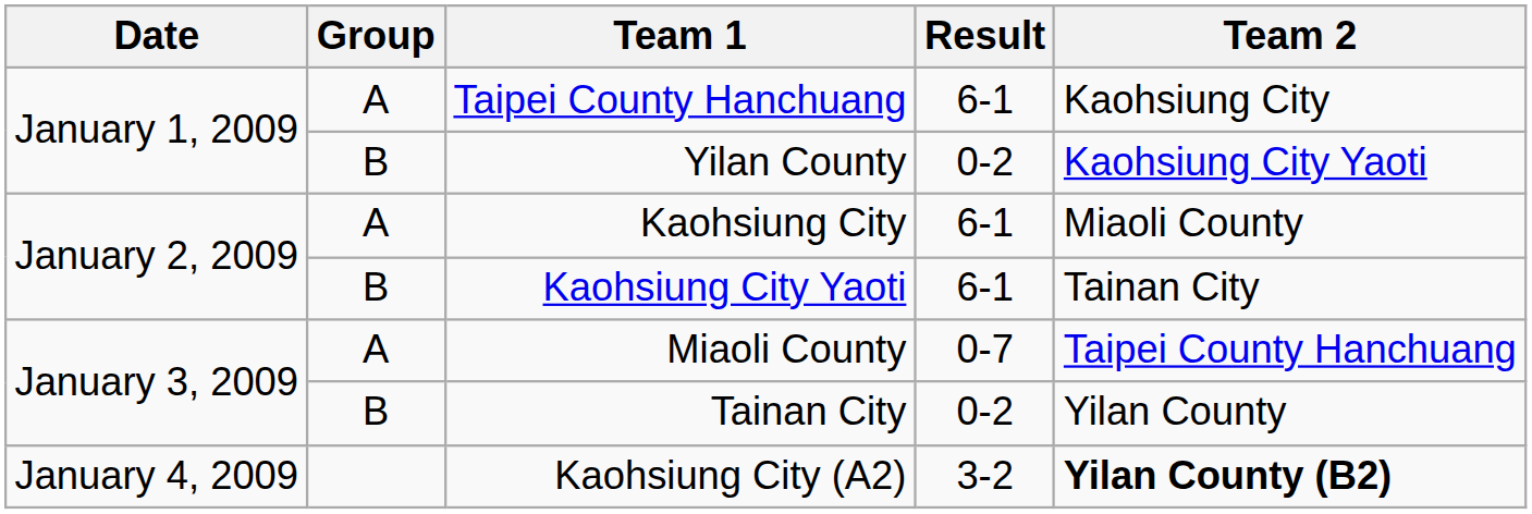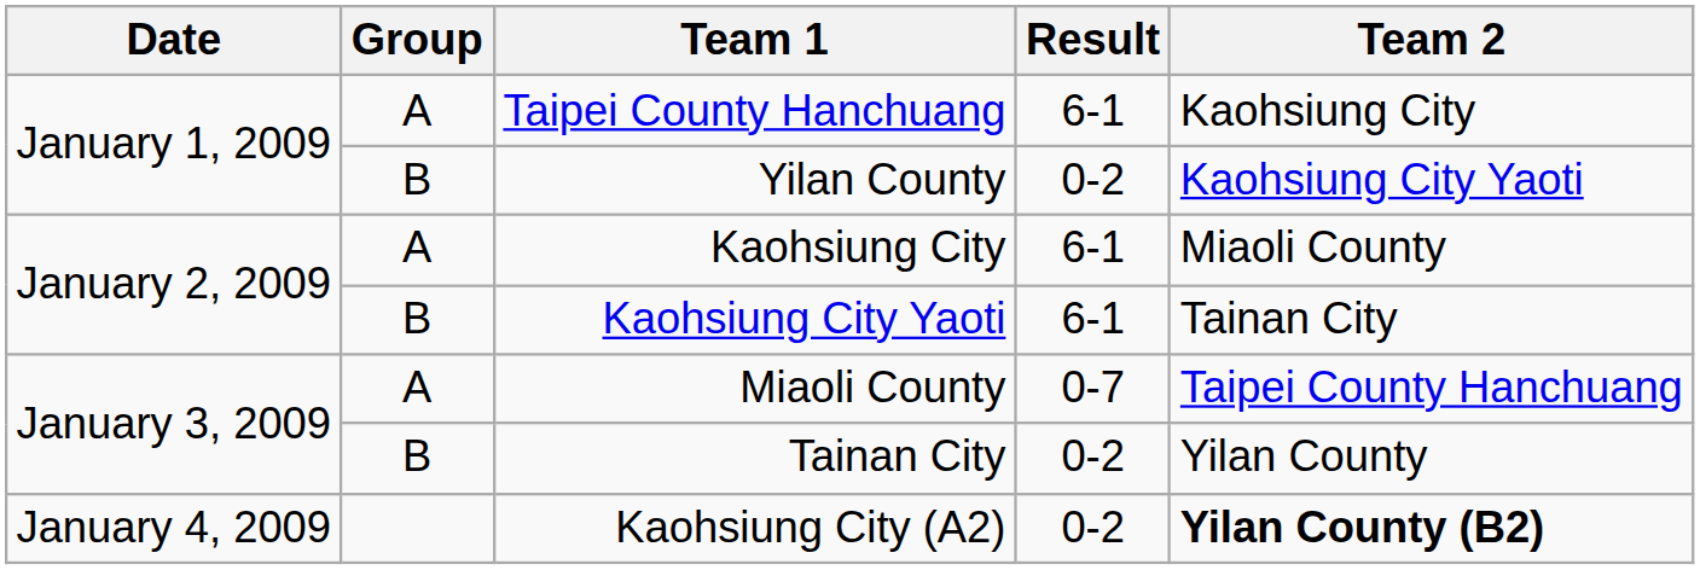 <table class="wikitable">
 <tr>
 <th>Date</th>
 <th>Group</th>
 <th>Team 1</th>
 <th>Result</th>
 <th>Team 2</th>
 </tr>
 <tr>
 <td rowspan="2">January 1, 2009</td>
 <td align="center">A</td>
 <td align="right"><a href='#'>Taipei County Hanchuang</a></td>
 <td align="center">6-1</td>
 <td>Kaohsiung City</td>
 </tr>
 <tr>
 <td align="center">B</td>
 <td align="right">Yilan County</td>
 <td align="center">0-2</td>
 <td><a href='#'>Kaohsiung City Yaoti</a></td>
 </tr>
 <tr>
 <td rowspan="2">January 2, 2009</td>
 <td align="center">A</td>
 <td align="right">Kaohsiung City</td>
 <td align="center">6-1</td>
 <td>Miaoli County</td>
 </tr>
 <tr>
 <td align="center">B</td>
 <td align="right"><a href='#'>Kaohsiung City Yaoti</a></td>
 <td align="center">6-1</td>
 <td>Tainan City</td>
 </tr>
 <tr>
 <td rowspan="2">January 3, 2009</td>
 <td align="center">A</td>
 <td align="right">Miaoli County</td>
 <td align="center">0-7</td>
 <td><a href='#'>Taipei County Hanchuang</a></td>
 </tr>
 <tr>
 <td align="center">B</td>
 <td align="right">Tainan City</td>
 <td align="center">0-2</td>
 <td>Yilan County</td>
 </tr>
 <tr>
 <td>January 4, 2009</td>
 <td></td>
 <td align="right">Kaohsiung City (A2)</td>
-<td align="center">3-2</td>
+<td align="center">0-2</td>
 <td><strong>Yilan County (B2)</strong></td>
 </tr>
 </table>
